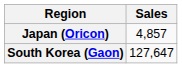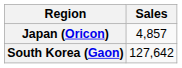 <table class="wikitable plainrowheaders" style="text-align:center;">
 <tr>
 <th>Region</th>
 <th>Sales</th>
 </tr>
 <tr>
 <th scope="row">Japan (<a href='#'>Oricon</a>)</th>
 <td>4,857</td>
 </tr>
 <tr>
 <th scope="row">South Korea (<a href='#'>Gaon</a>)</th>
-<td>127,647</td>
+<td>127,642</td>
 </tr>
 </table>
